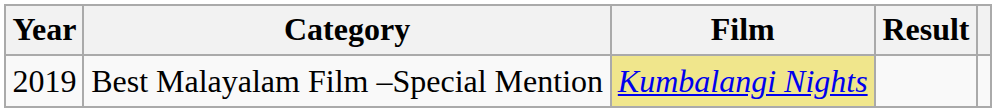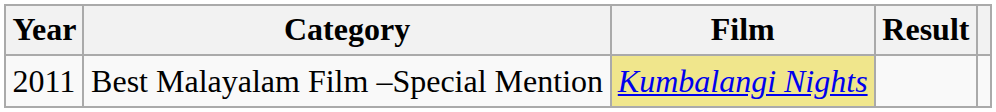 <table class="wikitable sortable plainrowheaders">
 <tr>
 <th scope="col">Year</th>
 <th scope="col">Category</th>
 <th scope="col">Film</th>
 <th scope="col">Result</th>
 <th scope="col" class="unsortable"></th>
 </tr>
 <tr>
-<td>2019</td>
+<td>2011</td>
 <td>Best Malayalam Film –Special Mention</td>
 <td style="background: khaki;"><em><a href='#'>Kumbalangi Nights</a></em></td>
 <td></td>
 <td></td>
 </tr>
 </table>
